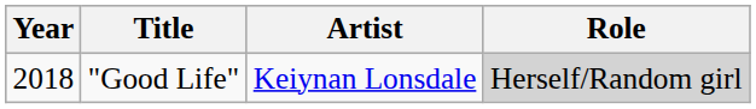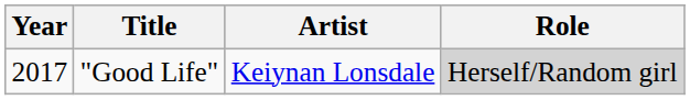 <table class="wikitable">
 <tr>
 <th>Year</th>
 <th>Title</th>
 <th>Artist</th>
 <th>Role</th>
 </tr>
 <tr>
-<td>2018</td>
+<td>2017</td>
 <td>"Good Life"</td>
 <td><a href='#'>Keiynan Lonsdale</a></td>
 <td style="background: lightgrey;">Herself/Random girl</td>
 </tr>
 </table>
